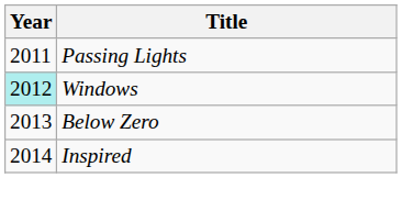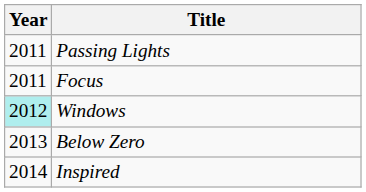 <table class="wikitable">
 <tr>
 <th>Year</th>
 <th width="250">Title</th>
 </tr>
 <tr>
 <td>2011</td>
 <td><em>Passing Lights</em></td>
+</tr>
+<tr>
+<td>2011</td>
+<td><em>Focus</em></td>
 </tr>
 <tr>
 <td style="background: paleturquoise;">2012</td>
 <td><em>Windows</em></td>
 </tr>
 <tr>
 <td>2013</td>
 <td><em>Below Zero</em></td>
 </tr>
 <tr>
 <td>2014</td>
 <td><em>Inspired</em></td>
 </tr>
 </table>
